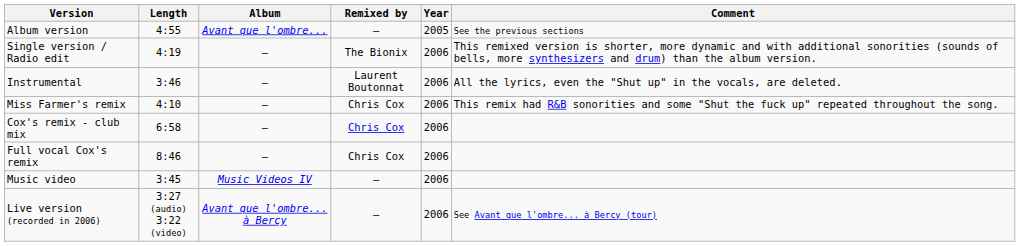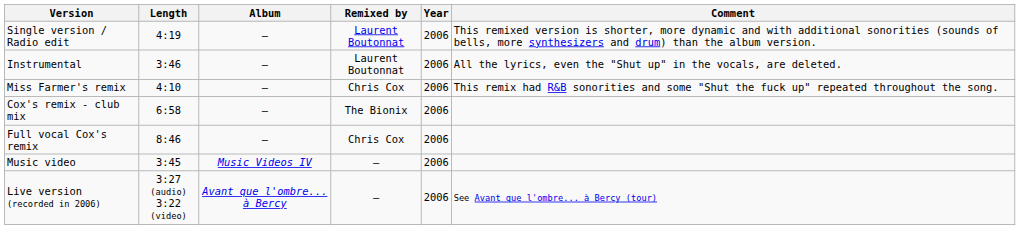 <table class="wikitable sortable" width="100%" border="1">
 <tr>
 <th>Version</th>
 <th>Length</th>
 <th>Album</th>
 <th>Remixed by</th>
 <th>Year</th>
 <th>Comment</th>
 </tr>
 <tr>
-<td>Album version</td>
-<td align="center">4:55</td>
-<td align="center"><em><a href='#'>Avant que l'ombre...</a></em></td>
-<td align="center">—</td>
-<td align="center">2005</td>
-<td><small>See the previous sections</small></td>
-</tr>
-<tr>
 <td>Single version / Radio edit</td>
 <td align="center">4:19</td>
 <td align="center">—</td>
-<td align="center">The Bionix</td>
+<td align="center"><a href='#'>Laurent Boutonnat</a></td>
 <td align="center">2006</td>
 <td>This remixed version is shorter, more dynamic and with additional sonorities (sounds of bells, more <a href='#'>synthesizers</a> and <a href='#'>drum</a>) than the album version.</td>
 </tr>
 <tr>
 <td>Instrumental</td>
 <td align="center">3:46</td>
 <td align="center">—</td>
 <td align="center">Laurent Boutonnat</td>
 <td align="center">2006</td>
 <td>All the lyrics, even the "Shut up" in the vocals, are deleted.</td>
 </tr>
 <tr>
 <td>Miss Farmer's remix</td>
 <td align="center">4:10</td>
 <td align="center">—</td>
 <td align="center">Chris Cox</td>
 <td align="center">2006</td>
 <td>This remix had <a href='#'>R&B</a> sonorities and some "Shut the fuck up" repeated throughout the song.</td>
 </tr>
 <tr>
 <td>Cox's remix - club mix</td>
 <td align="center">6:58</td>
 <td align="center">—</td>
-<td align="center"><a href='#'>Chris Cox</a></td>
+<td align="center">The Bionix</td>
 <td align="center">2006</td>
 <td></td>
 </tr>
 <tr>
 <td>Full vocal Cox's remix</td>
 <td align="center">8:46</td>
 <td align="center">—</td>
 <td align="center">Chris Cox</td>
 <td align="center">2006</td>
 <td></td>
 </tr>
 <tr>
 <td>Music video</td>
 <td align="center">3:45</td>
 <td align="center"><em><a href='#'>Music Videos IV</a></em></td>
 <td align="center">—</td>
 <td align="center">2006</td>
 <td></td>
 </tr>
 <tr>
 <td>Live version <br><small>(recorded in 2006)</small></td>
 <td align="center">3:27 <small>(audio)</small> <br> 3:22 <small>(video)</small></td>
 <td align="center"><em><a href='#'>Avant que l'ombre... à Bercy</a></em></td>
 <td align="center">—</td>
 <td align="center">2006</td>
 <td><small>See <a href='#'>Avant que l'ombre... à Bercy (tour)</a></small></td>
 </tr>
 </table>
